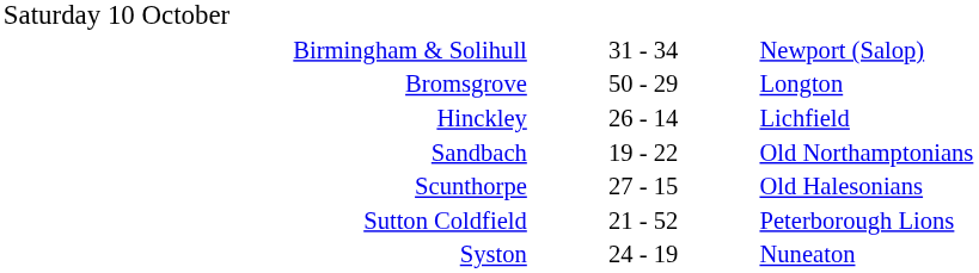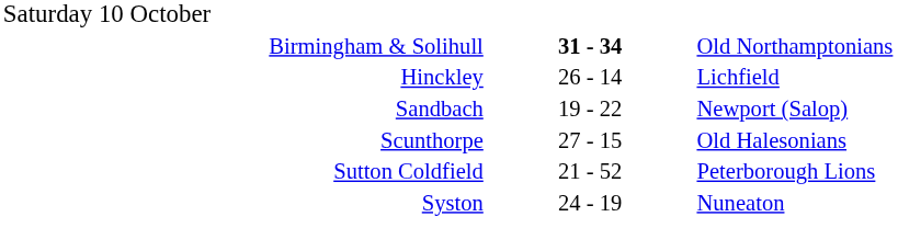 <table style="width:70%;" cellspacing="1">
 <tr>
 <th width=35%></th>
 <th width=15%></th>
 <th></th>
 </tr>
 <tr>
 <td>Saturday 10 October</td>
 </tr>
 <tr style=font-size:90%>
 <td align=right><a href='#'>Birmingham & Solihull</a></td>
-<td align=center>31 - 34</td>
-<td><a href='#'>Newport (Salop)</a></td>
-</tr>
-<tr style=font-size:90%>
-<td align=right><a href='#'>Bromsgrove</a></td>
-<td align=center>50 - 29</td>
-<td><a href='#'>Longton</a></td>
+<td align=center><strong>31 - 34</strong></td>
+<td><a href='#'>Old Northamptonians</a></td>
 </tr>
 <tr style=font-size:90%>
 <td align=right><a href='#'>Hinckley</a></td>
 <td align=center>26 - 14</td>
 <td><a href='#'>Lichfield</a></td>
 </tr>
 <tr style=font-size:90%>
 <td align=right><a href='#'>Sandbach</a></td>
 <td align=center>19 - 22</td>
-<td><a href='#'>Old Northamptonians</a></td>
+<td><a href='#'>Newport (Salop)</a></td>
 </tr>
 <tr style=font-size:90%>
 <td align=right><a href='#'>Scunthorpe</a></td>
 <td align=center>27 - 15</td>
 <td><a href='#'>Old Halesonians</a></td>
 </tr>
 <tr style=font-size:90%>
 <td align=right><a href='#'>Sutton Coldfield</a></td>
 <td align=center>21 - 52</td>
 <td><a href='#'>Peterborough Lions</a></td>
 </tr>
 <tr style=font-size:90%>
 <td align=right><a href='#'>Syston</a></td>
 <td align=center>24 - 19</td>
 <td><a href='#'>Nuneaton</a></td>
 </tr>
 </table>
